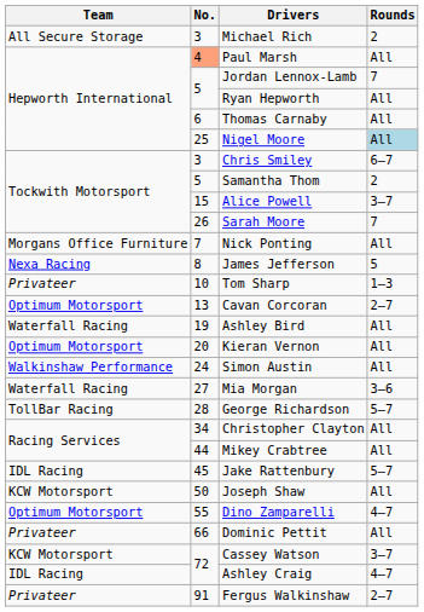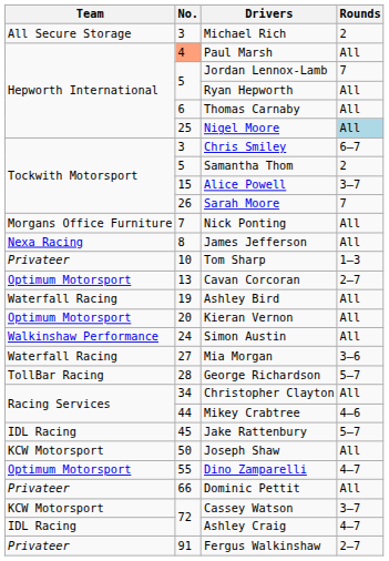 <table class="wikitable" style="font-size: 85%;">
 <tr>
 <th>Team</th>
 <th>No.</th>
 <th>Drivers</th>
 <th>Rounds</th>
 </tr>
 <tr>
 <td rowspan=1>All Secure Storage</td>
 <td>3</td>
 <td>Michael Rich</td>
 <td>2</td>
 </tr>
 <tr>
 <td rowspan=5>Hepworth International</td>
 <td style="background: lightsalmon;">4</td>
 <td>Paul Marsh</td>
 <td>All</td>
 </tr>
 <tr>
 <td rowspan=2>5</td>
 <td>Jordan Lennox-Lamb</td>
 <td>7</td>
 </tr>
 <tr>
 <td>Ryan Hepworth</td>
 <td>All</td>
 </tr>
 <tr>
 <td>6</td>
 <td>Thomas Carnaby</td>
 <td>All</td>
 </tr>
 <tr>
 <td>25</td>
 <td><a href='#'>Nigel Moore</a></td>
 <td style="background: lightblue;">All</td>
 </tr>
 <tr>
 <td rowspan=4>Tockwith Motorsport</td>
 <td>3</td>
 <td><a href='#'>Chris Smiley</a></td>
 <td>6–7</td>
 </tr>
 <tr>
 <td>5</td>
 <td>Samantha Thom</td>
 <td>2</td>
 </tr>
 <tr>
 <td>15</td>
 <td><a href='#'>Alice Powell</a></td>
 <td>3–7</td>
 </tr>
 <tr>
 <td>26</td>
 <td><a href='#'>Sarah Moore</a></td>
 <td>7</td>
 </tr>
 <tr>
 <td rowspan=1>Morgans Office Furniture</td>
 <td>7</td>
 <td>Nick Ponting</td>
 <td>All</td>
 </tr>
 <tr>
 <td rowspan=1><a href='#'>Nexa Racing</a></td>
 <td>8</td>
 <td>James Jefferson</td>
-<td>5</td>
+<td>All</td>
 </tr>
 <tr>
 <td rowspan=1><em>Privateer</em></td>
 <td>10</td>
 <td>Tom Sharp</td>
 <td>1–3</td>
 </tr>
 <tr>
 <td rowspan=1><a href='#'>Optimum Motorsport</a></td>
 <td>13</td>
 <td>Cavan Corcoran</td>
 <td>2–7</td>
 </tr>
 <tr>
 <td rowspan=1>Waterfall Racing</td>
 <td>19</td>
 <td>Ashley Bird</td>
 <td>All</td>
 </tr>
 <tr>
 <td rowspan=1><a href='#'>Optimum Motorsport</a></td>
 <td>20</td>
 <td>Kieran Vernon</td>
 <td>All</td>
 </tr>
 <tr>
 <td rowspan=1><a href='#'>Walkinshaw Performance</a></td>
 <td>24</td>
 <td>Simon Austin</td>
 <td>All</td>
 </tr>
 <tr>
 <td rowspan=1>Waterfall Racing</td>
 <td>27</td>
 <td>Mia Morgan</td>
 <td>3–6</td>
 </tr>
 <tr>
 <td rowspan=1>TollBar Racing</td>
 <td>28</td>
 <td>George Richardson</td>
 <td>5–7</td>
 </tr>
 <tr>
 <td rowspan=2>Racing Services</td>
 <td>34</td>
 <td>Christopher Clayton</td>
 <td>All</td>
 </tr>
 <tr>
 <td>44</td>
 <td>Mikey Crabtree</td>
-<td>All</td>
+<td>4–6</td>
 </tr>
 <tr>
 <td rowspan=1>IDL Racing</td>
 <td>45</td>
 <td>Jake Rattenbury</td>
 <td>5–7</td>
 </tr>
 <tr>
 <td rowspan=1>KCW Motorsport</td>
 <td>50</td>
 <td>Joseph Shaw</td>
 <td>All</td>
 </tr>
 <tr>
 <td rowspan=1><a href='#'>Optimum Motorsport</a></td>
 <td>55</td>
 <td><a href='#'>Dino Zamparelli</a></td>
 <td>4–7</td>
 </tr>
 <tr>
 <td rowspan=1><em>Privateer</em></td>
 <td>66</td>
 <td>Dominic Pettit</td>
 <td>All</td>
 </tr>
 <tr>
 <td rowspan=1>KCW Motorsport</td>
 <td rowspan=2>72</td>
 <td>Cassey Watson</td>
 <td>3–7</td>
 </tr>
 <tr>
 <td rowspan=1>IDL Racing</td>
 <td>Ashley Craig</td>
 <td>4–7</td>
 </tr>
 <tr>
 <td rowspan=1><em>Privateer</em></td>
 <td>91</td>
 <td>Fergus Walkinshaw</td>
 <td>2–7</td>
 </tr>
 </table>
